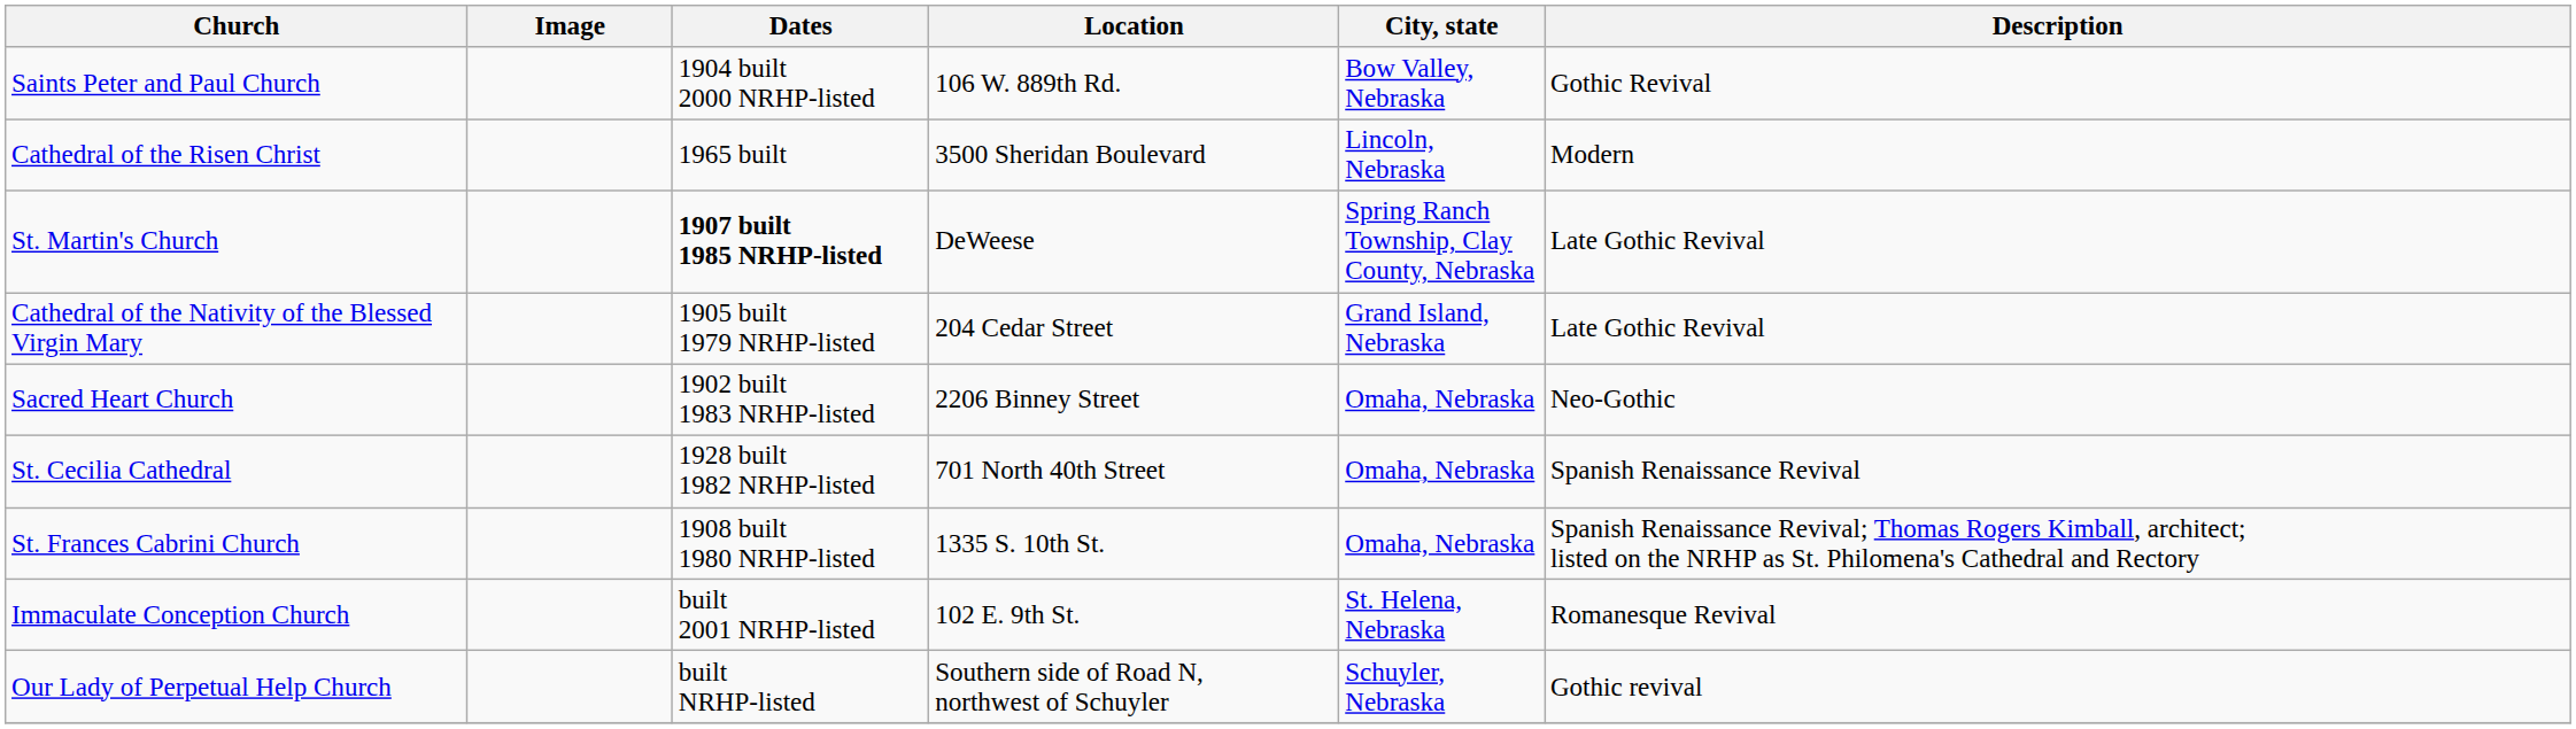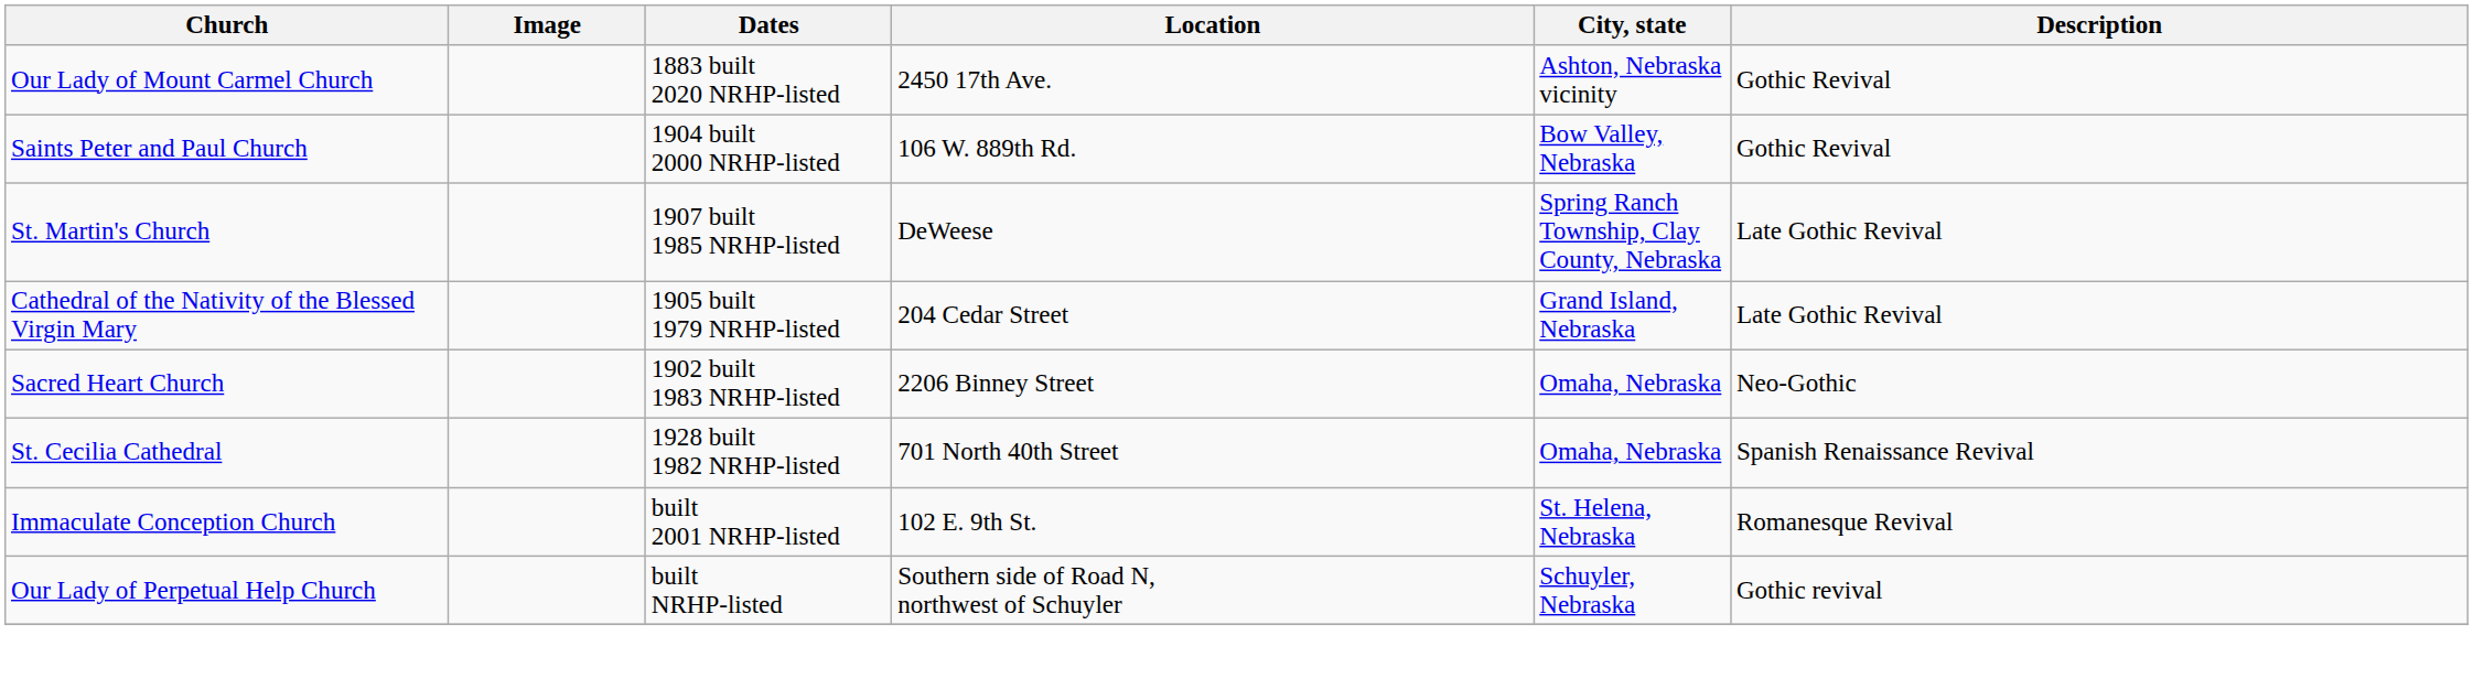 <table class="wikitable sortable" style="width:98%">
 <tr>
 <th width = 18%><strong>Church</strong></th>
 <th width = 8% class="unsortable"><strong>Image</strong></th>
 <th width = 10%><strong>Dates</strong></th>
 <th><strong>Location</strong></th>
 <th width = 8%><strong>City, state</strong></th>
 <th class="unsortable"><strong>Description</strong></th>
 </tr>
 <tr>
+<td><a href='#'>Our Lady of Mount Carmel Church</a></td>
+<td></td>
+<td>1883 built<br>2020 NRHP-listed</td>
+<td>2450 17th Ave.<br><small></small></td>
+<td><a href='#'>Ashton, Nebraska</a> vicinity</td>
+<td>Gothic Revival</td>
+</tr>
+<tr>
 <td><a href='#'>Saints Peter and Paul Church</a></td>
 <td></td>
 <td>1904 built<br>2000 NRHP-listed</td>
 <td>106 W. 889th Rd.<br><small></small></td>
 <td><a href='#'>Bow Valley, Nebraska</a></td>
 <td>Gothic Revival</td>
 </tr>
 <tr>
-<td><a href='#'>Cathedral of the Risen Christ</a></td>
-<td></td>
-<td>1965 built</td>
-<td>3500 Sheridan Boulevard<br><small></small></td>
-<td><a href='#'>Lincoln, Nebraska</a></td>
-<td>Modern</td>
-</tr>
-<tr>
 <td><a href='#'>St. Martin's Church</a></td>
 <td></td>
-<td><strong>1907 built<br>1985 NRHP-listed</strong></td>
+<td>1907 built<br>1985 NRHP-listed</td>
 <td>DeWeese</td>
 <td><a href='#'>Spring Ranch Township, Clay County, Nebraska</a></td>
 <td>Late Gothic Revival</td>
 </tr>
 <tr>
 <td><a href='#'>Cathedral of the Nativity of the Blessed Virgin Mary</a></td>
 <td></td>
 <td>1905 built<br>1979 NRHP-listed</td>
 <td>204 Cedar Street</td>
 <td><a href='#'>Grand Island, Nebraska</a></td>
 <td>Late Gothic Revival</td>
 </tr>
 <tr>
 <td><a href='#'>Sacred Heart Church</a></td>
 <td></td>
 <td>1902 built<br>1983 NRHP-listed</td>
 <td>2206 Binney Street</td>
 <td><a href='#'>Omaha, Nebraska</a></td>
 <td>Neo-Gothic</td>
 </tr>
 <tr>
 <td><a href='#'>St. Cecilia Cathedral</a></td>
 <td></td>
 <td>1928 built<br>1982 NRHP-listed</td>
 <td>701 North 40th Street</td>
 <td><a href='#'>Omaha, Nebraska</a></td>
 <td>Spanish Renaissance Revival</td>
 </tr>
 <tr>
-<td><a href='#'>St. Frances Cabrini Church</a></td>
-<td></td>
-<td>1908 built<br>1980 NRHP-listed</td>
-<td>1335 S. 10th St.<br><small></small></td>
-<td><a href='#'>Omaha, Nebraska</a></td>
-<td>Spanish Renaissance Revival; <a href='#'>Thomas Rogers Kimball</a>, architect;<br>listed on the NRHP as St. Philomena's Cathedral and Rectory</td>
-</tr>
-<tr>
 <td><a href='#'>Immaculate Conception Church</a></td>
 <td></td>
 <td>built<br>2001 NRHP-listed</td>
 <td>102 E. 9th St.<br><small></small></td>
 <td><a href='#'>St. Helena, Nebraska</a></td>
 <td>Romanesque Revival</td>
 </tr>
 <tr>
 <td><a href='#'>Our Lady of Perpetual Help Church</a></td>
 <td></td>
 <td>built<br> NRHP-listed</td>
 <td>Southern side of Road N,<br>northwest of Schuyler<br><small></small></td>
 <td><a href='#'>Schuyler, Nebraska</a></td>
 <td>Gothic revival</td>
 </tr>
 <tr>
 </tr>
 </table>
